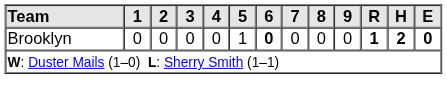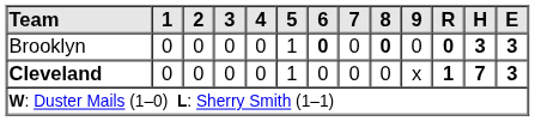 <table border=1 cellspacing=0 width=425 style="margin-left:3em;">
 <tr style="text-align:center; background-color:#e6e6e6;">
 <th align=left width=125>Team</th>
 <th width=25>1</th>
 <th width=25>2</th>
 <th width=25>3</th>
 <th width=25>4</th>
 <th width=25>5</th>
 <th width=25>6</th>
 <th width=25>7</th>
 <th width=25>8</th>
 <th width=25>9</th>
 <th width=25>R</th>
 <th width=25>H</th>
 <th width=25>E</th>
 </tr>
 <tr style="text-align:center;">
 <td align=left>Brooklyn</td>
 <td>0</td>
 <td>0</td>
 <td>0</td>
 <td>0</td>
 <td>1</td>
 <td><strong>0</strong></td>
 <td>0</td>
+<td><strong>0</strong></td>
+<td>0</td>
+<td><strong>0</strong></td>
+<td><strong>3</strong></td>
+<td><strong>3</strong></td>
+</tr>
+<tr style="text-align:center;">
+<td align=left><strong>Cleveland</strong></td>
 <td>0</td>
 <td>0</td>
+<td>0</td>
+<td>0</td>
+<td>1</td>
+<td>0</td>
+<td>0</td>
+<td>0</td>
+<td>x</td>
 <td><strong>1</strong></td>
-<td><strong>2</strong></td>
-<td><strong>0</strong></td>
+<td><strong>7</strong></td>
+<td><strong>3</strong></td>
 </tr>
 <tr style="text-align:left;">
 <td colspan=13><small><strong>W</strong>: <a href='#'>Duster Mails</a> (1–0)  <strong>L</strong>: <a href='#'>Sherry Smith</a> (1–1)</small></td>
 </tr>
 </table>
